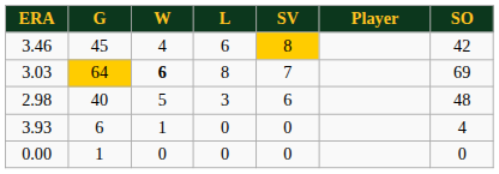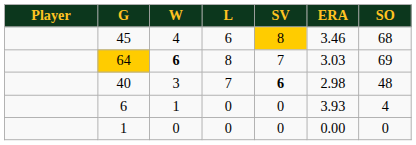 <table class="wikitable sortable">
 <tr>
-<th style="background:#0C371D;color:#ffc322;" width="9%">ERA</th>
+<th style="background:#0C371D;color:#ffc322;" width="16%">Player</th>
 <th style="background:#0C371D;color:#ffc322;" width="9%">G</th>
 <th style="background:#0C371D;color:#ffc322;" width="9%">W</th>
 <th style="background:#0C371D;color:#ffc322;" width="9%">L</th>
 <th style="background:#0C371D;color:#ffc322;" width="9%">SV</th>
-<th style="background:#0C371D;color:#ffc322;" width="16%">Player</th>
+<th style="background:#0C371D;color:#ffc322;" width="9%">ERA</th>
 <th style="background:#0C371D;color:#ffc322;" width="9%">SO</th>
 </tr>
 <tr align="center">
-<td>3.46</td>
+<td></td>
 <td>45</td>
 <td>4</td>
 <td>6</td>
 <td bgcolor="#FFCC00">8</td>
-<td></td>
-<td>42</td>
+<td>3.46</td>
+<td>68</td>
 </tr>
 <tr align="center">
-<td>3.03</td>
+<td></td>
 <td bgcolor="#FFCC00">64</td>
 <td><strong>6</strong></td>
 <td>8</td>
 <td>7</td>
-<td></td>
+<td>3.03</td>
 <td>69</td>
 </tr>
 <tr align="center">
+<td></td>
+<td>40</td>
+<td>3</td>
+<td>7</td>
+<td><strong>6</strong></td>
 <td>2.98</td>
-<td>40</td>
-<td>5</td>
-<td>3</td>
-<td>6</td>
-<td></td>
 <td>48</td>
 </tr>
 <tr align="center">
-<td>3.93</td>
+<td></td>
 <td>6</td>
 <td>1</td>
 <td>0</td>
 <td>0</td>
-<td></td>
+<td>3.93</td>
 <td>4</td>
 </tr>
 <tr align="center">
-<td>0.00</td>
+<td></td>
 <td>1</td>
 <td>0</td>
 <td>0</td>
 <td>0</td>
-<td></td>
+<td>0.00</td>
 <td>0</td>
 </tr>
 </table>
